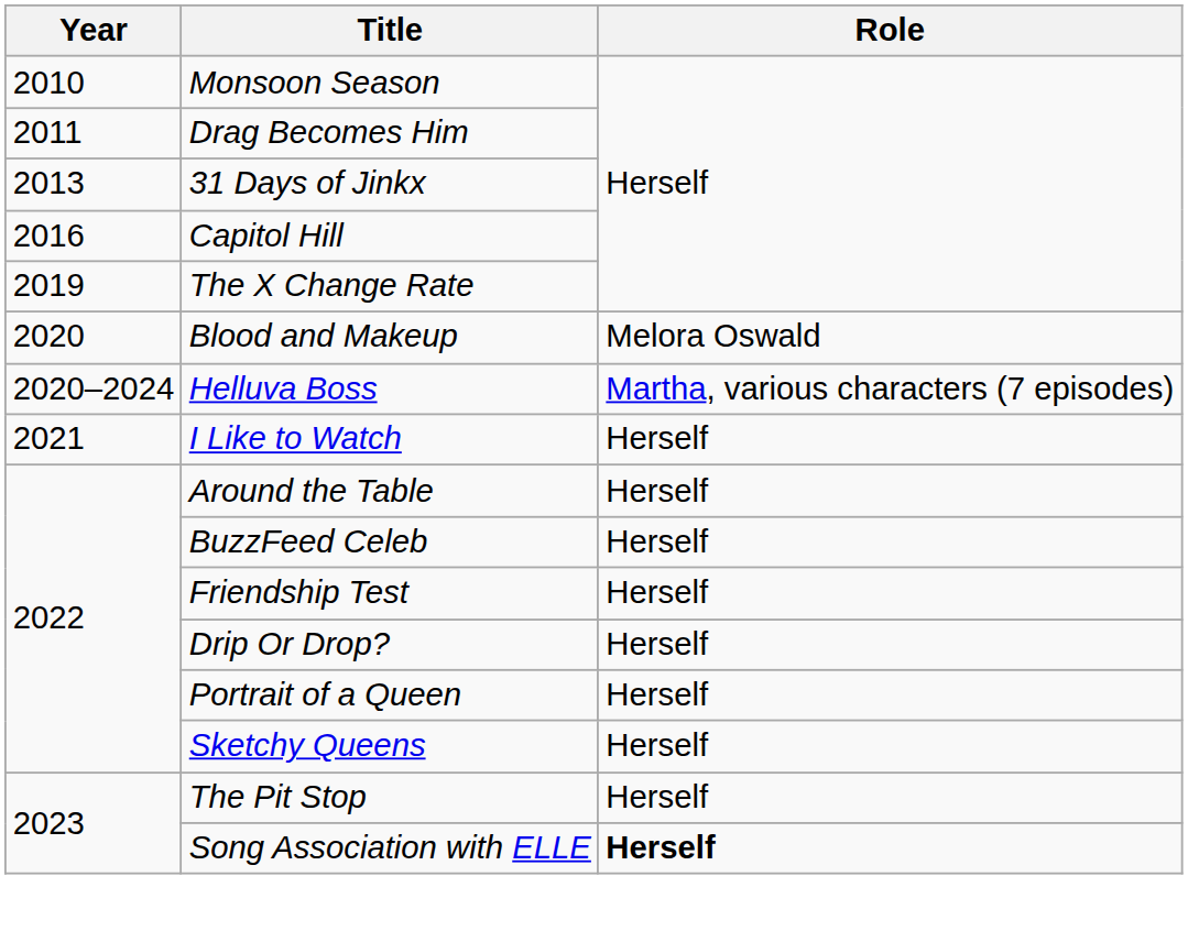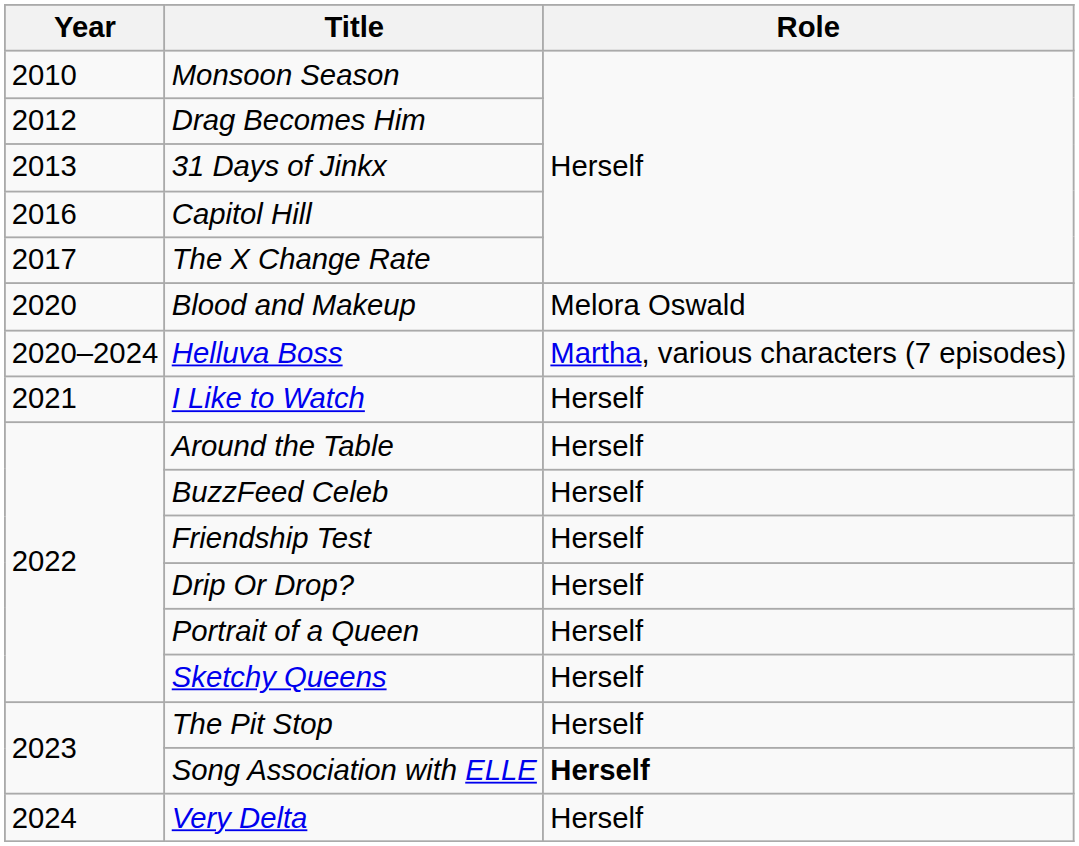 <table class="wikitable sortable">
 <tr>
 <th>Year</th>
 <th>Title</th>
 <th>Role</th>
 </tr>
 <tr>
 <td>2010</td>
 <td><em>Monsoon Season</em></td>
 <td rowspan="5">Herself</td>
 </tr>
 <tr>
-<td>2011</td>
+<td>2012</td>
 <td><em>Drag Becomes Him</em></td>
 </tr>
 <tr>
 <td>2013</td>
 <td><em>31 Days of Jinkx</em></td>
 </tr>
 <tr>
 <td>2016</td>
 <td><em>Capitol Hill</em></td>
 </tr>
 <tr>
-<td>2019</td>
+<td>2017</td>
 <td><em>The X Change Rate</em></td>
 </tr>
 <tr>
 <td>2020</td>
 <td><em>Blood and Makeup</em></td>
 <td>Melora Oswald</td>
 </tr>
 <tr>
 <td>2020–2024</td>
 <td><em><a href='#'>Helluva Boss</a></em></td>
 <td><a href='#'>Martha</a>, various characters (7 episodes)</td>
 </tr>
 <tr>
 <td>2021</td>
 <td><em><a href='#'>I Like to Watch</a></em></td>
 <td>Herself</td>
 </tr>
 <tr>
 <td rowspan="6">2022</td>
 <td><em>Around the Table</em></td>
 <td>Herself</td>
 </tr>
 <tr>
 <td><em>BuzzFeed Celeb</em></td>
 <td>Herself</td>
 </tr>
 <tr>
 <td><em>Friendship Test</em></td>
 <td>Herself</td>
 </tr>
 <tr>
 <td><em>Drip Or Drop?</em></td>
 <td>Herself</td>
 </tr>
 <tr>
 <td><em>Portrait of a Queen</em></td>
 <td>Herself</td>
 </tr>
 <tr>
 <td><em><a href='#'>Sketchy Queens</a></em></td>
 <td>Herself</td>
 </tr>
 <tr>
 <td rowspan="2">2023</td>
 <td><em>The Pit Stop</em></td>
 <td>Herself</td>
 </tr>
 <tr>
 <td><em>Song Association with <a href='#'>ELLE</a></em></td>
 <td><strong>Herself</strong></td>
 </tr>
+<tr>
+<td>2024</td>
+<td><em><a href='#'>Very Delta</a></em></td>
+<td>Herself</td>
+</tr>
 </table>
